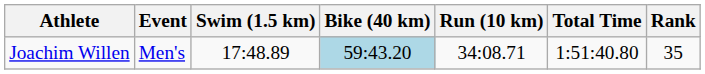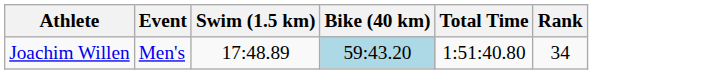 <table class="wikitable" style="font-size:90%">
 <tr>
 <th>Athlete</th>
 <th>Event</th>
 <th>Swim (1.5 km)</th>
 <th>Bike (40 km)</th>
-<th>Run (10 km)</th>
 <th>Total Time</th>
 <th>Rank</th>
 </tr>
 <tr>
 <td align=left><a href='#'>Joachim Willen</a></td>
 <td align=left><a href='#'>Men's</a></td>
 <td align=center>17:48.89</td>
 <td align=center style="background: lightblue;">59:43.20</td>
-<td align=center>34:08.71</td>
 <td align=center>1:51:40.80</td>
-<td align=center>35</td>
+<td align=center>34</td>
 </tr>
 </table>
